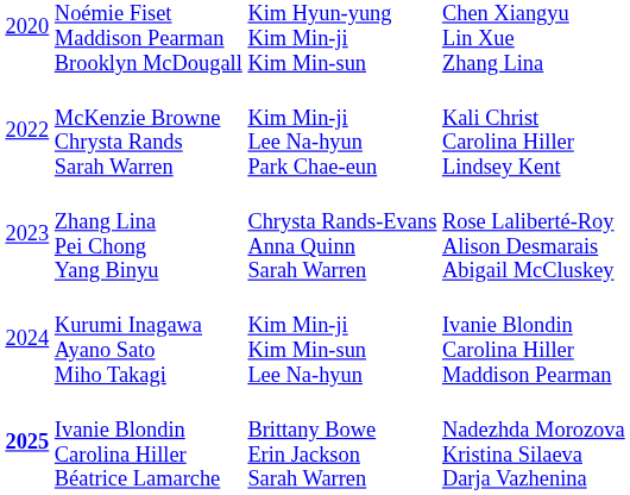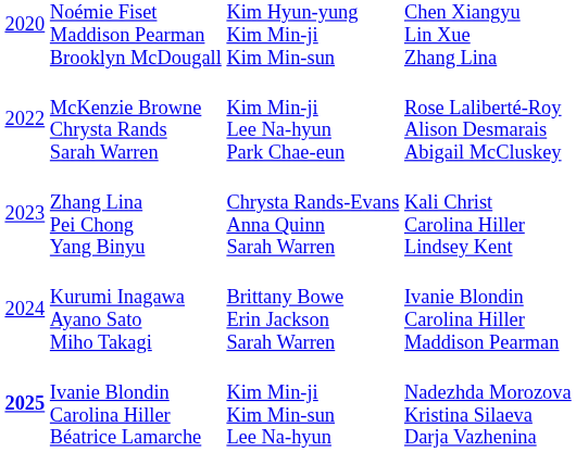 <table>
 <tr>
 <td><a href='#'>2020</a></td>
 <td><br><a href='#'>Noémie Fiset</a><br><a href='#'>Maddison Pearman</a><br><a href='#'>Brooklyn McDougall</a></td>
 <td><br><a href='#'>Kim Hyun-yung</a><br><a href='#'>Kim Min-ji</a><br><a href='#'>Kim Min-sun</a></td>
 <td><br><a href='#'>Chen Xiangyu</a><br><a href='#'>Lin Xue</a><br><a href='#'>Zhang Lina</a></td>
 </tr>
 <tr>
 <td><a href='#'>2022</a></td>
 <td><br><a href='#'>McKenzie Browne</a><br><a href='#'>Chrysta Rands</a><br><a href='#'>Sarah Warren</a></td>
 <td><br><a href='#'>Kim Min-ji</a><br><a href='#'>Lee Na-hyun</a><br><a href='#'>Park Chae-eun</a></td>
-<td><br><a href='#'>Kali Christ</a><br><a href='#'>Carolina Hiller</a><br><a href='#'>Lindsey Kent</a></td>
+<td><br><a href='#'>Rose Laliberté-Roy</a><br><a href='#'>Alison Desmarais</a><br><a href='#'>Abigail McCluskey</a></td>
 </tr>
 <tr>
 <td><a href='#'>2023</a></td>
 <td><br><a href='#'>Zhang Lina</a><br><a href='#'>Pei Chong</a><br><a href='#'>Yang Binyu</a></td>
 <td><br><a href='#'>Chrysta Rands-Evans</a><br><a href='#'>Anna Quinn</a><br><a href='#'>Sarah Warren</a></td>
-<td><br><a href='#'>Rose Laliberté-Roy</a><br><a href='#'>Alison Desmarais</a><br><a href='#'>Abigail McCluskey</a></td>
+<td><br><a href='#'>Kali Christ</a><br><a href='#'>Carolina Hiller</a><br><a href='#'>Lindsey Kent</a></td>
 </tr>
 <tr>
 <td><a href='#'>2024</a></td>
 <td><br><a href='#'>Kurumi Inagawa</a><br><a href='#'>Ayano Sato</a><br><a href='#'>Miho Takagi</a></td>
-<td><br><a href='#'>Kim Min-ji</a><br><a href='#'>Kim Min-sun</a><br><a href='#'>Lee Na-hyun</a></td>
+<td><br><a href='#'>Brittany Bowe</a><br><a href='#'>Erin Jackson</a><br><a href='#'>Sarah Warren</a></td>
 <td><br><a href='#'>Ivanie Blondin</a><br><a href='#'>Carolina Hiller</a><br><a href='#'>Maddison Pearman</a></td>
 </tr>
 <tr>
 <td><strong><a href='#'>2025</a></strong></td>
 <td><br><a href='#'>Ivanie Blondin</a><br><a href='#'>Carolina Hiller</a><br><a href='#'>Béatrice Lamarche</a></td>
-<td><br><a href='#'>Brittany Bowe</a><br><a href='#'>Erin Jackson</a><br><a href='#'>Sarah Warren</a></td>
+<td><br><a href='#'>Kim Min-ji</a><br><a href='#'>Kim Min-sun</a><br><a href='#'>Lee Na-hyun</a></td>
 <td><br><a href='#'>Nadezhda Morozova</a><br><a href='#'>Kristina Silaeva</a><br><a href='#'>Darja Vazhenina</a></td>
 </tr>
 </table>
